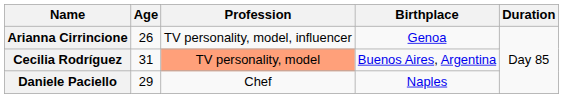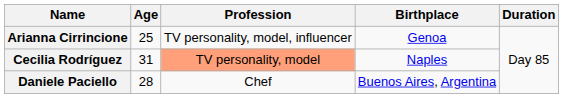 <table class="wikitable sortable" style="text-align:center; line-height:20px; width:auto;">
 <tr>
 <th>Name</th>
 <th>Age</th>
 <th>Profession</th>
 <th>Birthplace</th>
 <th>Duration</th>
 </tr>
 <tr>
 <th>Arianna Cirrincione</th>
-<td>26</td>
+<td>25</td>
 <td>TV personality, model, influencer</td>
 <td><a href='#'>Genoa</a></td>
 <td rowspan="3">Day 85</td>
 </tr>
 <tr>
 <th>Cecilia Rodríguez</th>
 <td>31</td>
 <td style="background: lightsalmon;">TV personality, model</td>
-<td><a href='#'>Buenos Aires</a>, <a href='#'>Argentina</a></td>
+<td><a href='#'>Naples</a></td>
 </tr>
 <tr>
 <th>Daniele Paciello</th>
-<td>29</td>
+<td>28</td>
 <td>Chef</td>
-<td><a href='#'>Naples</a></td>
+<td><a href='#'>Buenos Aires</a>, <a href='#'>Argentina</a></td>
 </tr>
 </table>
